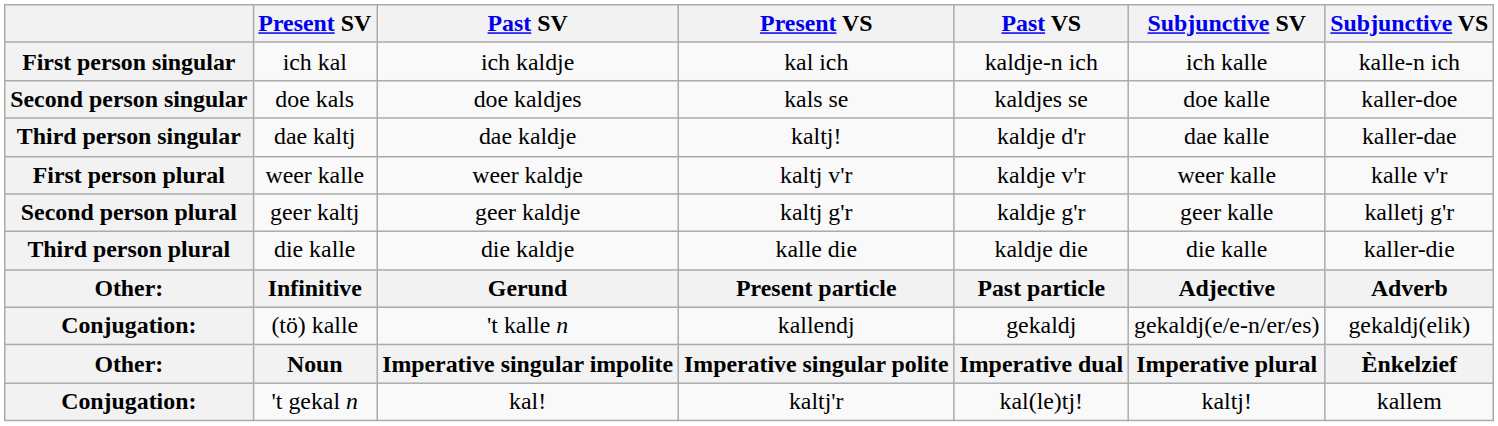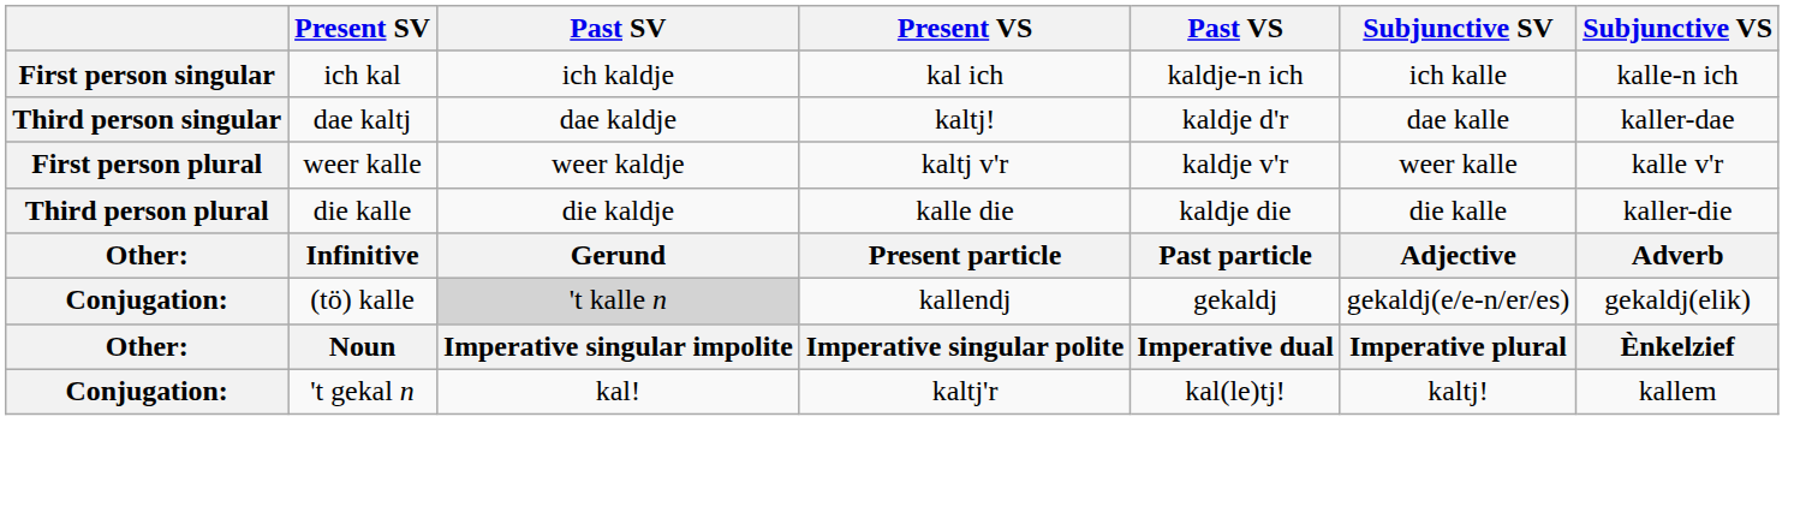 <table class="wikitable" style="text-align: center;">
 <tr>
 <th></th>
 <th><a href='#'>Present</a> SV</th>
 <th><a href='#'>Past</a> SV</th>
 <th><a href='#'>Present</a> VS</th>
 <th><a href='#'>Past</a> VS</th>
 <th><a href='#'>Subjunctive</a> SV</th>
 <th><a href='#'>Subjunctive</a> VS</th>
 </tr>
 <tr>
 <th>First person singular</th>
 <td>ich kal</td>
 <td>ich kaldje</td>
 <td>kal ich</td>
 <td>kaldje-n ich</td>
 <td>ich kalle</td>
 <td>kalle-n ich</td>
 </tr>
 <tr>
-<th>Second person singular</th>
-<td>doe kals</td>
-<td>doe kaldjes</td>
-<td>kals se</td>
-<td>kaldjes se</td>
-<td>doe kalle</td>
-<td>kaller-doe</td>
-</tr>
-<tr>
 <th>Third person singular</th>
 <td>dae kaltj</td>
 <td>dae kaldje</td>
 <td>kaltj!</td>
 <td>kaldje d'r</td>
 <td>dae kalle</td>
 <td>kaller-dae</td>
 </tr>
 <tr>
 <th>First person plural</th>
 <td>weer kalle</td>
 <td>weer kaldje</td>
 <td>kaltj v'r</td>
 <td>kaldje v'r</td>
 <td>weer kalle</td>
 <td>kalle v'r</td>
-</tr>
-<tr>
-<th>Second person plural</th>
-<td>geer kaltj</td>
-<td>geer kaldje</td>
-<td>kaltj g'r</td>
-<td>kaldje g'r</td>
-<td>geer kalle</td>
-<td>kalletj g'r</td>
 </tr>
 <tr>
 <th>Third person plural</th>
 <td>die kalle</td>
 <td>die kaldje</td>
 <td>kalle die</td>
 <td>kaldje die</td>
 <td>die kalle</td>
 <td>kaller-die</td>
 </tr>
 <tr>
 <th>Other:</th>
 <th>Infinitive</th>
 <th>Gerund</th>
 <th>Present particle</th>
 <th>Past particle</th>
 <th>Adjective</th>
 <th>Adverb</th>
 </tr>
 <tr>
 <th>Conjugation:</th>
 <td>(tö) kalle</td>
-<td>'t kalle <em>n</em></td>
+<td style="background: lightgrey;">'t kalle <em>n</em></td>
 <td>kallendj</td>
 <td>gekaldj</td>
 <td>gekaldj(e/e-n/er/es)</td>
 <td>gekaldj(elik)</td>
 </tr>
 <tr>
 <th>Other:</th>
 <th>Noun</th>
 <th>Imperative singular impolite</th>
 <th>Imperative singular polite</th>
 <th>Imperative dual</th>
 <th>Imperative plural</th>
 <th>Ènkelzief</th>
 </tr>
 <tr>
 <th>Conjugation:</th>
 <td>'t gekal <em>n</em></td>
 <td>kal!</td>
 <td>kaltj'r</td>
 <td>kal(le)tj!</td>
 <td>kaltj!</td>
 <td>kallem</td>
 </tr>
 </table>
